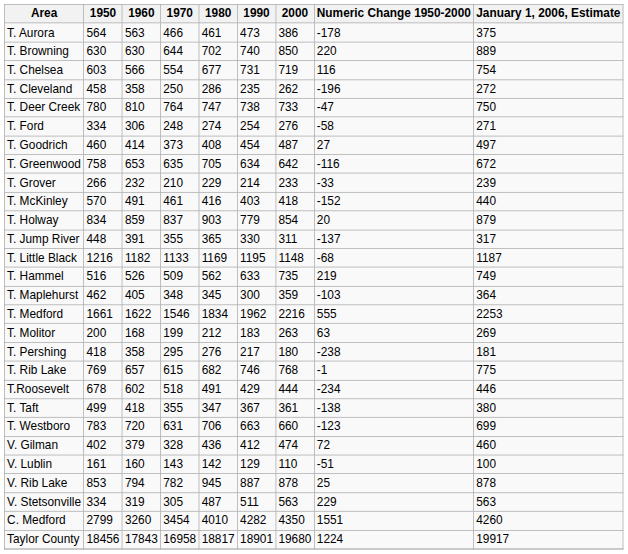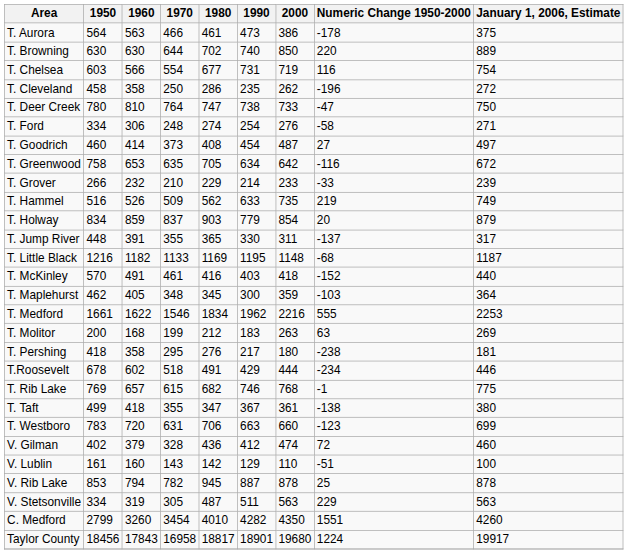 <table class="wikitable">
 <tr>
 <th>Area</th>
 <th>1950</th>
 <th>1960</th>
 <th>1970</th>
 <th>1980</th>
 <th>1990</th>
 <th>2000</th>
 <th>Numeric Change 1950-2000</th>
 <th>January 1, 2006, Estimate</th>
 </tr>
 <tr>
 <td>T. Aurora</td>
 <td>564</td>
 <td>563</td>
 <td>466</td>
 <td>461</td>
 <td>473</td>
 <td>386</td>
 <td>-178</td>
 <td>375</td>
 </tr>
 <tr>
 <td>T. Browning</td>
 <td>630</td>
 <td>630</td>
 <td>644</td>
 <td>702</td>
 <td>740</td>
 <td>850</td>
 <td>220</td>
 <td>889</td>
 </tr>
 <tr>
 <td>T. Chelsea</td>
 <td>603</td>
 <td>566</td>
 <td>554</td>
 <td>677</td>
 <td>731</td>
 <td>719</td>
 <td>116</td>
 <td>754</td>
 </tr>
 <tr>
 <td>T. Cleveland</td>
 <td>458</td>
 <td>358</td>
 <td>250</td>
 <td>286</td>
 <td>235</td>
 <td>262</td>
 <td>-196</td>
 <td>272</td>
 </tr>
 <tr>
 <td>T. Deer Creek</td>
 <td>780</td>
 <td>810</td>
 <td>764</td>
 <td>747</td>
 <td>738</td>
 <td>733</td>
 <td>-47</td>
 <td>750</td>
 </tr>
 <tr>
 <td>T. Ford</td>
 <td>334</td>
 <td>306</td>
 <td>248</td>
 <td>274</td>
 <td>254</td>
 <td>276</td>
 <td>-58</td>
 <td>271</td>
 </tr>
 <tr>
 <td>T. Goodrich</td>
 <td>460</td>
 <td>414</td>
 <td>373</td>
 <td>408</td>
 <td>454</td>
 <td>487</td>
 <td>27</td>
 <td>497</td>
 </tr>
 <tr>
 <td>T. Greenwood</td>
 <td>758</td>
 <td>653</td>
 <td>635</td>
 <td>705</td>
 <td>634</td>
 <td>642</td>
 <td>-116</td>
 <td>672</td>
 </tr>
 <tr>
 <td>T. Grover</td>
 <td>266</td>
 <td>232</td>
 <td>210</td>
 <td>229</td>
 <td>214</td>
 <td>233</td>
 <td>-33</td>
 <td>239</td>
 </tr>
 <tr>
-<td>T. McKinley</td>
-<td>570</td>
-<td>491</td>
-<td>461</td>
-<td>416</td>
-<td>403</td>
-<td>418</td>
-<td>-152</td>
-<td>440</td>
+<td>T. Hammel</td>
+<td>516</td>
+<td>526</td>
+<td>509</td>
+<td>562</td>
+<td>633</td>
+<td>735</td>
+<td>219</td>
+<td>749</td>
 </tr>
 <tr>
 <td>T. Holway</td>
 <td>834</td>
 <td>859</td>
 <td>837</td>
 <td>903</td>
 <td>779</td>
 <td>854</td>
 <td>20</td>
 <td>879</td>
 </tr>
 <tr>
 <td>T. Jump River</td>
 <td>448</td>
 <td>391</td>
 <td>355</td>
 <td>365</td>
 <td>330</td>
 <td>311</td>
 <td>-137</td>
 <td>317</td>
 </tr>
 <tr>
 <td>T. Little Black</td>
 <td>1216</td>
 <td>1182</td>
 <td>1133</td>
 <td>1169</td>
 <td>1195</td>
 <td>1148</td>
 <td>-68</td>
 <td>1187</td>
 </tr>
 <tr>
-<td>T. Hammel</td>
-<td>516</td>
-<td>526</td>
-<td>509</td>
-<td>562</td>
-<td>633</td>
-<td>735</td>
-<td>219</td>
-<td>749</td>
+<td>T. McKinley</td>
+<td>570</td>
+<td>491</td>
+<td>461</td>
+<td>416</td>
+<td>403</td>
+<td>418</td>
+<td>-152</td>
+<td>440</td>
 </tr>
 <tr>
 <td>T. Maplehurst</td>
 <td>462</td>
 <td>405</td>
 <td>348</td>
 <td>345</td>
 <td>300</td>
 <td>359</td>
 <td>-103</td>
 <td>364</td>
 </tr>
 <tr>
 <td>T. Medford</td>
 <td>1661</td>
 <td>1622</td>
 <td>1546</td>
 <td>1834</td>
 <td>1962</td>
 <td>2216</td>
 <td>555</td>
 <td>2253</td>
 </tr>
 <tr>
 <td>T. Molitor</td>
 <td>200</td>
 <td>168</td>
 <td>199</td>
 <td>212</td>
 <td>183</td>
 <td>263</td>
 <td>63</td>
 <td>269</td>
 </tr>
 <tr>
 <td>T. Pershing</td>
 <td>418</td>
 <td>358</td>
 <td>295</td>
 <td>276</td>
 <td>217</td>
 <td>180</td>
 <td>-238</td>
 <td>181</td>
 </tr>
 <tr>
+<td>T.Roosevelt</td>
+<td>678</td>
+<td>602</td>
+<td>518</td>
+<td>491</td>
+<td>429</td>
+<td>444</td>
+<td>-234</td>
+<td>446</td>
+</tr>
+<tr>
 <td>T. Rib Lake</td>
 <td>769</td>
 <td>657</td>
 <td>615</td>
 <td>682</td>
 <td>746</td>
 <td>768</td>
 <td>-1</td>
 <td>775</td>
-</tr>
-<tr>
-<td>T.Roosevelt</td>
-<td>678</td>
-<td>602</td>
-<td>518</td>
-<td>491</td>
-<td>429</td>
-<td>444</td>
-<td>-234</td>
-<td>446</td>
 </tr>
 <tr>
 <td>T. Taft</td>
 <td>499</td>
 <td>418</td>
 <td>355</td>
 <td>347</td>
 <td>367</td>
 <td>361</td>
 <td>-138</td>
 <td>380</td>
 </tr>
 <tr>
 <td>T. Westboro</td>
 <td>783</td>
 <td>720</td>
 <td>631</td>
 <td>706</td>
 <td>663</td>
 <td>660</td>
 <td>-123</td>
 <td>699</td>
 </tr>
 <tr>
 <td>V. Gilman</td>
 <td>402</td>
 <td>379</td>
 <td>328</td>
 <td>436</td>
 <td>412</td>
 <td>474</td>
 <td>72</td>
 <td>460</td>
 </tr>
 <tr>
 <td>V. Lublin</td>
 <td>161</td>
 <td>160</td>
 <td>143</td>
 <td>142</td>
 <td>129</td>
 <td>110</td>
 <td>-51</td>
 <td>100</td>
 </tr>
 <tr>
 <td>V. Rib Lake</td>
 <td>853</td>
 <td>794</td>
 <td>782</td>
 <td>945</td>
 <td>887</td>
 <td>878</td>
 <td>25</td>
 <td>878</td>
 </tr>
 <tr>
 <td>V. Stetsonville</td>
 <td>334</td>
 <td>319</td>
 <td>305</td>
 <td>487</td>
 <td>511</td>
 <td>563</td>
 <td>229</td>
 <td>563</td>
 </tr>
 <tr>
 <td>C. Medford</td>
 <td>2799</td>
 <td>3260</td>
 <td>3454</td>
 <td>4010</td>
 <td>4282</td>
 <td>4350</td>
 <td>1551</td>
 <td>4260</td>
 </tr>
 <tr>
 <td>Taylor County</td>
 <td>18456</td>
 <td>17843</td>
 <td>16958</td>
 <td>18817</td>
 <td>18901</td>
 <td>19680</td>
 <td>1224</td>
 <td>19917</td>
 </tr>
 <tr>
 </tr>
 </table>
